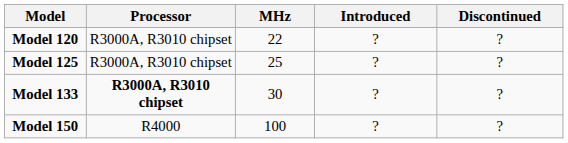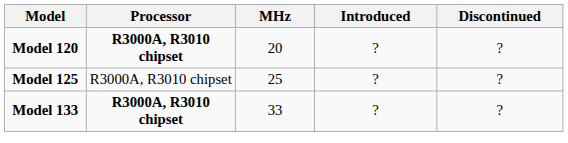 <table class="wikitable" style=text-align:center>
 <tr>
 <th style="width:100px;">Model</th>
 <th style="width:200px;">Processor</th>
 <th style="width:100px;">MHz</th>
 <th style="width:150px;">Introduced</th>
 <th style="width:150px;">Discontinued</th>
 </tr>
 <tr>
 <td><strong>Model 120</strong></td>
-<td>R3000A, R3010 chipset</td>
-<td>22</td>
+<td><strong>R3000A, R3010 chipset</strong></td>
+<td>20</td>
 <td>?</td>
 <td>?</td>
 </tr>
 <tr>
 <td><strong>Model 125</strong></td>
 <td>R3000A, R3010 chipset</td>
 <td>25</td>
 <td>?</td>
 <td>?</td>
 </tr>
 <tr>
 <td><strong>Model 133</strong></td>
 <td><strong>R3000A, R3010 chipset</strong></td>
-<td>30</td>
-<td>?</td>
-<td>?</td>
-</tr>
-<tr>
-<td><strong>Model 150</strong></td>
-<td>R4000</td>
-<td>100</td>
+<td>33</td>
 <td>?</td>
 <td>?</td>
 </tr>
 </table>
